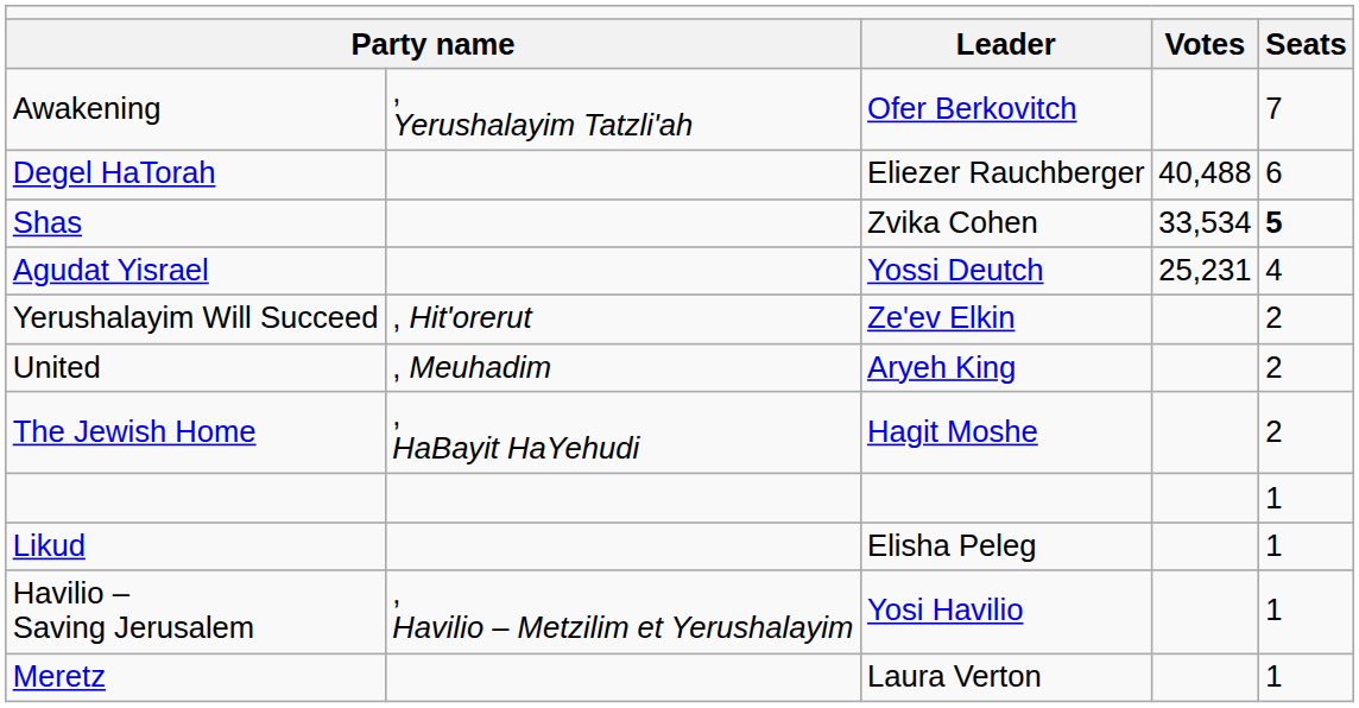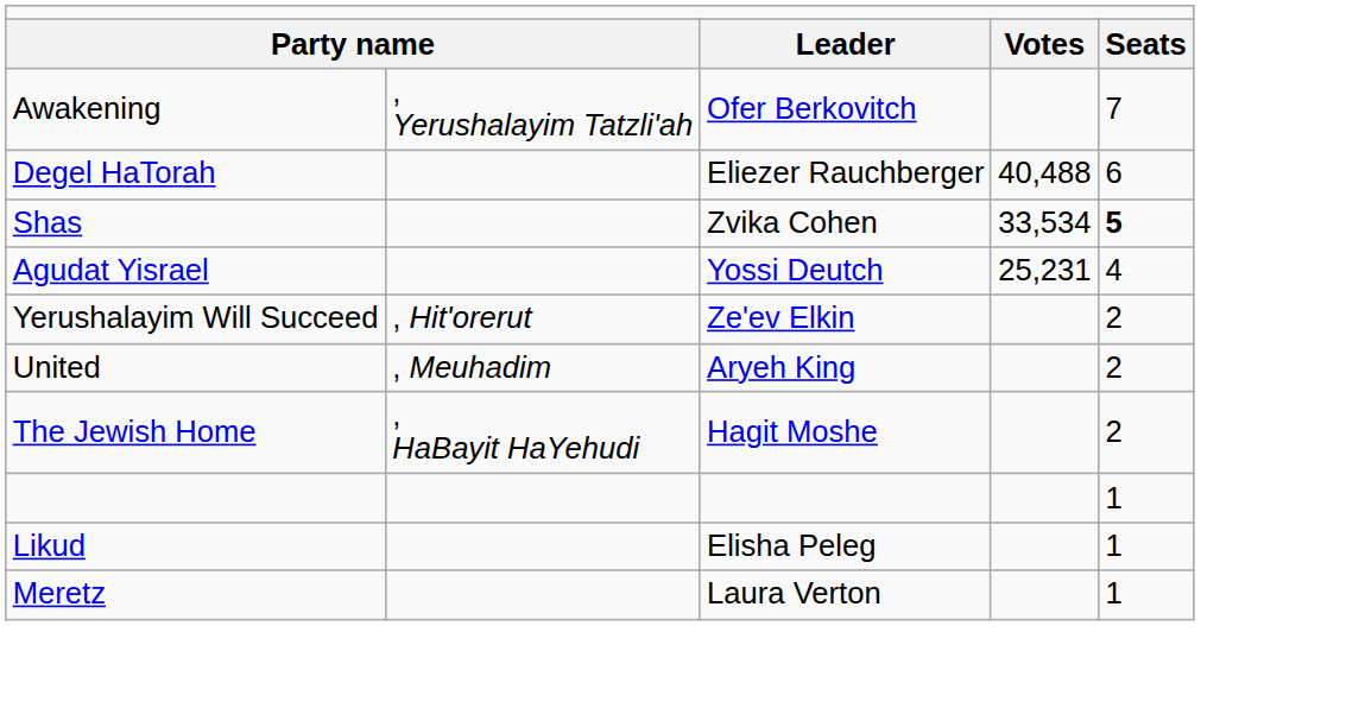 <table class="wikitable sortable">
 <tr>
 <td colspan=5></td>
 </tr>
 <tr>
 <th colspan="2">Party name</th>
 <th>Leader</th>
 <th>Votes</th>
 <th>Seats</th>
 </tr>
 <tr>
 <td>Awakening</td>
 <td>, <br><em>Yerushalayim Tatzli'ah</em></td>
 <td><a href='#'>Ofer Berkovitch</a></td>
 <td></td>
 <td>7</td>
 </tr>
 <tr>
 <td><a href='#'>Degel HaTorah</a></td>
 <td></td>
 <td>Eliezer Rauchberger</td>
 <td>40,488</td>
 <td>6</td>
 </tr>
 <tr>
 <td><a href='#'>Shas</a></td>
 <td></td>
 <td>Zvika Cohen</td>
 <td>33,534</td>
 <td><strong>5</strong></td>
 </tr>
 <tr>
 <td><a href='#'>Agudat Yisrael</a></td>
 <td></td>
 <td><a href='#'>Yossi Deutch</a></td>
 <td>25,231</td>
 <td>4</td>
 </tr>
 <tr>
 <td>Yerushalayim Will Succeed</td>
 <td>, <em>Hit'orerut</em></td>
 <td><a href='#'>Ze'ev Elkin</a></td>
 <td></td>
 <td>2</td>
 </tr>
 <tr>
 <td>United</td>
 <td>, <em>Meuhadim</em></td>
 <td><a href='#'>Aryeh King</a></td>
 <td></td>
 <td>2</td>
 </tr>
 <tr>
 <td><a href='#'>The Jewish Home</a></td>
 <td>, <br><em>HaBayit HaYehudi</em></td>
 <td><a href='#'>Hagit Moshe</a></td>
 <td></td>
 <td>2</td>
 </tr>
 <tr>
 <td></td>
 <td></td>
 <td></td>
 <td></td>
 <td>1</td>
 </tr>
 <tr>
 <td><a href='#'>Likud</a></td>
 <td></td>
 <td>Elisha Peleg</td>
 <td></td>
 <td>1</td>
 </tr>
 <tr>
-<td>Havilio – <br>Saving Jerusalem</td>
-<td>, <br><em>Havilio – Metzilim et Yerushalayim</em></td>
-<td><a href='#'>Yosi Havilio</a></td>
-<td></td>
-<td>1</td>
-</tr>
-<tr>
 <td><a href='#'>Meretz</a></td>
 <td></td>
 <td>Laura Verton</td>
 <td></td>
 <td>1</td>
 </tr>
 </table>
